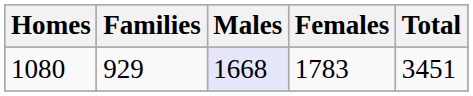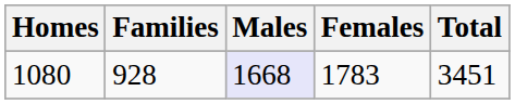 <table class="wikitable">
 <tr>
 <th>Homes</th>
 <th>Families</th>
 <th>Males</th>
 <th>Females</th>
 <th>Total</th>
 </tr>
 <tr>
 <td>1080</td>
-<td>929</td>
+<td>928</td>
 <td style="background: lavender;">1668</td>
 <td>1783</td>
 <td>3451</td>
 </tr>
 </table>
